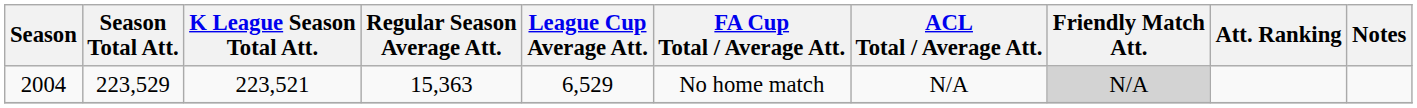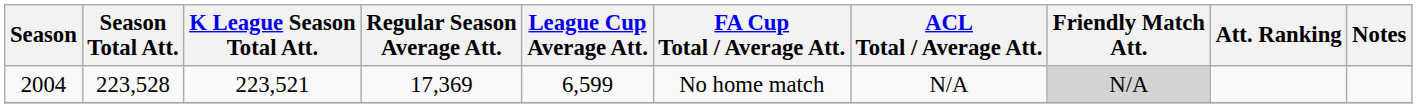 <table class="wikitable" style="text-align:center">
 <tr>
 <th>Season</th>
 <th>Season<br>Total Att.</th>
 <th><a href='#'>K League</a> Season<br>Total Att.</th>
 <th>Regular Season<br>Average Att.</th>
 <th><a href='#'>League Cup</a><br>Average Att.</th>
 <th><a href='#'>FA Cup</a><br>Total / Average Att.</th>
 <th><a href='#'>ACL</a><br>Total / Average Att.</th>
 <th>Friendly Match<br> Att.</th>
 <th>Att. Ranking</th>
 <th>Notes</th>
 </tr>
 <tr>
 <td>2004</td>
-<td>223,529</td>
+<td>223,528</td>
 <td>223,521</td>
-<td>15,363</td>
-<td>6,529</td>
+<td>17,369</td>
+<td>6,599</td>
 <td>No home match</td>
 <td>N/A</td>
 <td style="background: lightgrey;">N/A</td>
 <td></td>
 <td align=left></td>
 </tr>
 <tr>
 </tr>
 </table>
